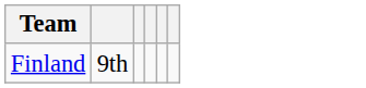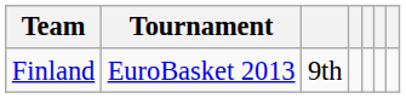 <table class="wikitable" style=" text-align:center;">
 <tr>
 <th>Team</th>
+<th>Tournament</th>
 <th></th>
 <th></th>
 <th></th>
 <th></th>
 <th></th>
 </tr>
 <tr>
 <td rowspan=1><a href='#'>Finland</a></td>
+<td><a href='#'>EuroBasket 2013</a></td>
 <td>9th</td>
 <td></td>
 <td></td>
 <td></td>
 <td></td>
 </tr>
 </table>
